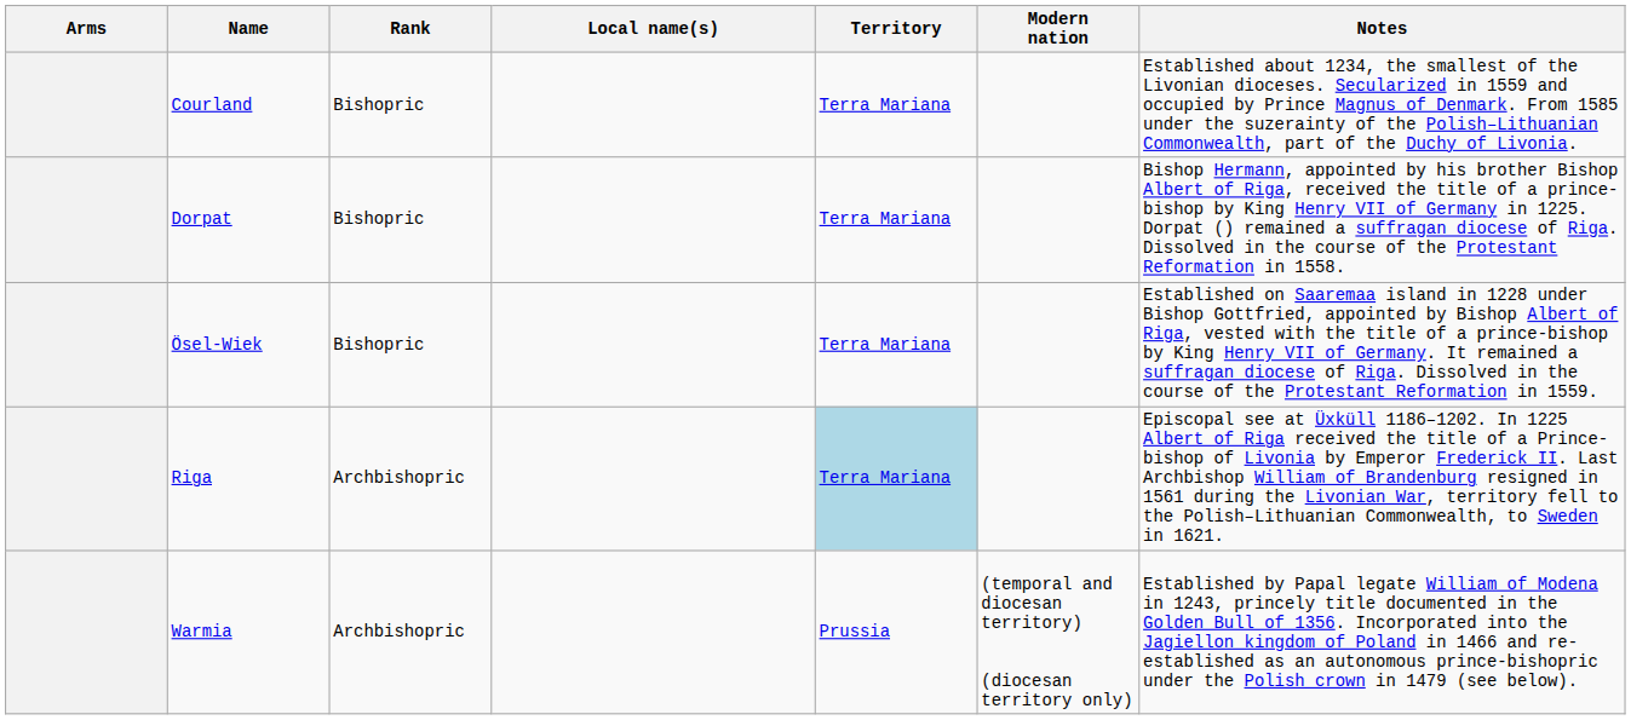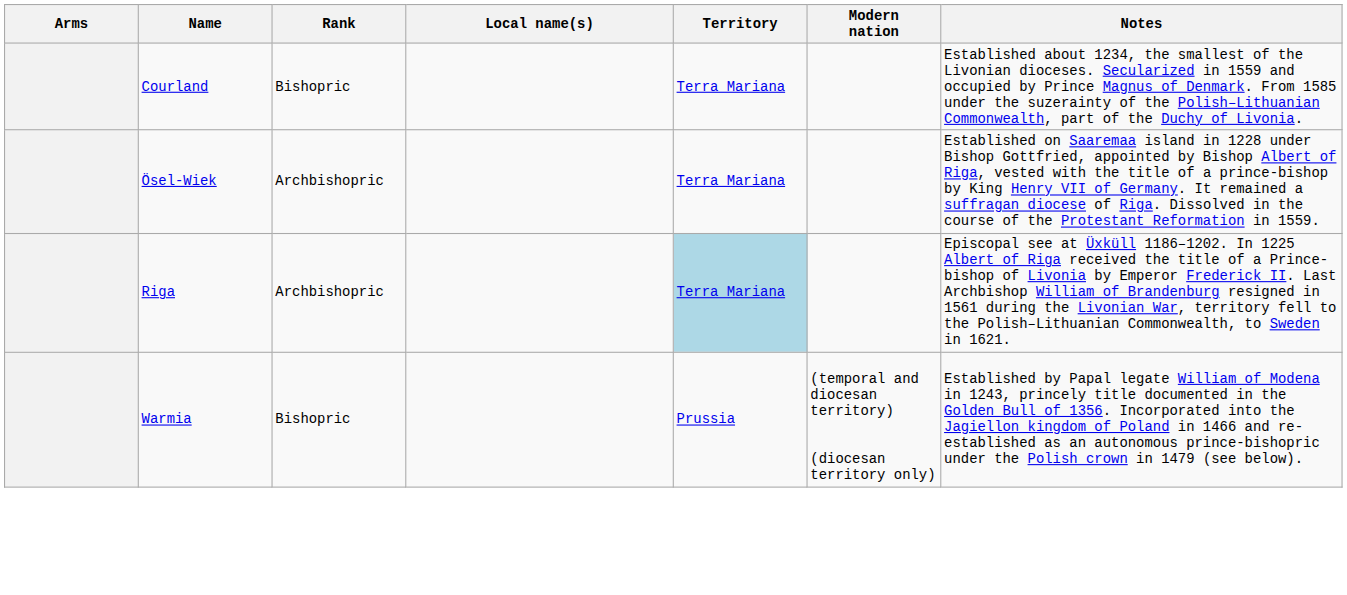 <table class="sortable wikitable">
 <tr>
 <th style="width: 10%;" class="unsortable">Arms</th>
 <th style="width: 10%;">Name</th>
 <th style="width: 10%;">Rank</th>
 <th style="width: 20%;" class="unsortable">Local name(s)</th>
 <th style="width: 10%;">Territory</th>
 <th style="width: 10%;">Modern<br>nation</th>
 <th style="width: 40%;" class="unsortable">Notes</th>
 </tr>
 <tr>
 <th></th>
 <td><a href='#'>Courland</a></td>
 <td>Bishopric</td>
 <td><br><br></td>
 <td><a href='#'>Terra Mariana</a></td>
 <td></td>
 <td>Established about 1234, the smallest of the Livonian dioceses. <a href='#'>Secularized</a> in 1559 and occupied by Prince <a href='#'>Magnus of Denmark</a>. From 1585 under the suzerainty of the <a href='#'>Polish–Lithuanian Commonwealth</a>, part of the <a href='#'>Duchy of Livonia</a>.</td>
 </tr>
 <tr>
 <th></th>
-<td><a href='#'>Dorpat</a></td>
-<td>Bishopric</td>
-<td><br><br></td>
-<td><a href='#'>Terra Mariana</a></td>
-<td></td>
-<td>Bishop <a href='#'>Hermann</a>, appointed by his brother Bishop <a href='#'>Albert of Riga</a>, received the title of a prince-bishop by King <a href='#'>Henry VII of Germany</a> in 1225. Dorpat () remained a <a href='#'>suffragan diocese</a> of <a href='#'>Riga</a>. Dissolved in the course of the <a href='#'>Protestant Reformation</a> in 1558.</td>
-</tr>
-<tr>
-<th></th>
 <td><a href='#'>Ösel-Wiek</a></td>
-<td>Bishopric</td>
+<td>Archbishopric</td>
 <td><br><br></td>
 <td><a href='#'>Terra Mariana</a></td>
 <td></td>
 <td>Established on <a href='#'>Saaremaa</a> island in 1228 under Bishop Gottfried, appointed by Bishop <a href='#'>Albert of Riga</a>, vested with the title of a prince-bishop by King <a href='#'>Henry VII of Germany</a>. It remained a <a href='#'>suffragan diocese</a> of <a href='#'>Riga</a>. Dissolved in the course of the <a href='#'>Protestant Reformation</a> in 1559.</td>
 </tr>
 <tr>
 <th></th>
 <td><a href='#'>Riga</a></td>
 <td>Archbishopric</td>
 <td><br><br></td>
 <td style="background: lightblue;"><a href='#'>Terra Mariana</a></td>
 <td></td>
 <td>Episcopal see at <a href='#'>Üxküll</a> 1186–1202. In 1225 <a href='#'>Albert of Riga</a> received the title of a Prince-bishop of <a href='#'>Livonia</a> by Emperor <a href='#'>Frederick II</a>. Last Archbishop <a href='#'>William of Brandenburg</a> resigned in 1561 during the <a href='#'>Livonian War</a>, territory fell to the Polish–Lithuanian Commonwealth, to <a href='#'>Sweden</a> in 1621.</td>
 </tr>
 <tr>
 <th></th>
 <td><a href='#'>Warmia</a></td>
-<td>Archbishopric</td>
+<td>Bishopric</td>
 <td><br></td>
 <td><a href='#'>Prussia</a></td>
 <td><br>(temporal and diocesan territory)<br><br><br>(diocesan territory only)</td>
 <td>Established by Papal legate <a href='#'>William of Modena</a> in 1243, princely title documented in the <a href='#'>Golden Bull of 1356</a>. Incorporated into the <a href='#'>Jagiellon kingdom of Poland</a> in 1466 and re-established as an autonomous prince-bishopric under the <a href='#'>Polish crown</a> in 1479 (see below).</td>
 </tr>
 </table>
